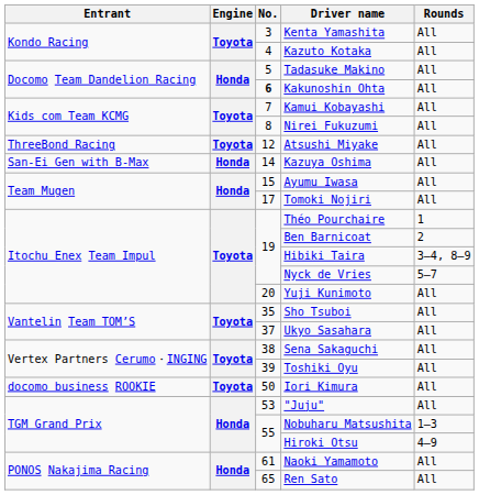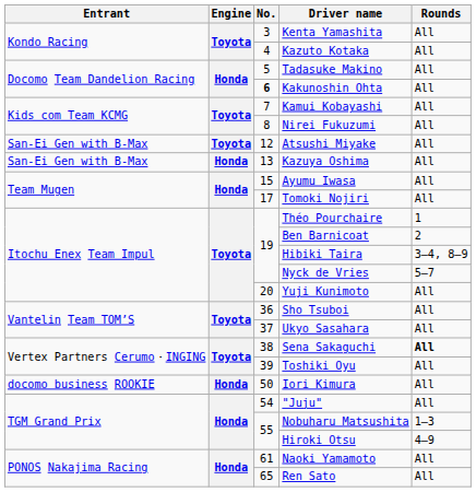 <table class="wikitable" style="font-size: 85%">
 <tr>
 <th>Entrant</th>
 <th>Engine</th>
 <th>No.</th>
 <th>Driver name</th>
 <th>Rounds</th>
 </tr>
 <tr>
 <td rowspan="2"> <a href='#'>Kondo Racing</a></td>
 <th rowspan="2"><a href='#'>Toyota</a></th>
 <td align="center">3</td>
 <td> <a href='#'>Kenta Yamashita</a></td>
 <td>All</td>
 </tr>
 <tr>
 <td align="center">4</td>
 <td> <a href='#'>Kazuto Kotaka</a></td>
 <td>All</td>
 </tr>
 <tr>
 <td rowspan="2" nowrap> <a href='#'>Docomo</a> <a href='#'>Team Dandelion Racing</a></td>
 <th rowspan="2"><a href='#'>Honda</a></th>
 <td align="center">5</td>
 <td> <a href='#'>Tadasuke Makino</a></td>
 <td>All</td>
 </tr>
 <tr>
 <td align="center"><strong>6</strong></td>
 <td> <a href='#'>Kakunoshin Ohta</a></td>
 <td>All</td>
 </tr>
 <tr>
 <td rowspan="2"> <a href='#'>Kids com Team KCMG</a></td>
 <th rowspan="2"><a href='#'>Toyota</a></th>
 <td align="center">7</td>
 <td nowrap> <a href='#'>Kamui Kobayashi</a></td>
 <td>All</td>
 </tr>
 <tr>
 <td align="center">8</td>
 <td> <a href='#'>Nirei Fukuzumi</a></td>
 <td>All</td>
 </tr>
 <tr>
-<td> <a href='#'>ThreeBond Racing</a></td>
+<td> <a href='#'>San-Ei Gen with B-Max</a></td>
 <th><a href='#'>Toyota</a></th>
 <td align="center">12</td>
 <td> <a href='#'>Atsushi Miyake</a></td>
 <td>All</td>
 </tr>
 <tr>
 <td> <a href='#'>San-Ei Gen with B-Max</a></td>
 <th><a href='#'>Honda</a></th>
-<td align="center">14</td>
+<td align="center">13</td>
 <td> <a href='#'>Kazuya Oshima</a></td>
 <td>All</td>
 </tr>
 <tr>
 <td rowspan="2"> <a href='#'>Team Mugen</a></td>
 <th rowspan="2"><a href='#'>Honda</a></th>
 <td align="center">15</td>
 <td> <a href='#'>Ayumu Iwasa</a></td>
 <td>All</td>
 </tr>
 <tr>
 <td align="center">17</td>
 <td> <a href='#'>Tomoki Nojiri</a></td>
 <td>All</td>
 </tr>
 <tr>
 <td rowspan="5"> <a href='#'>Itochu Enex</a> <a href='#'>Team Impul</a></td>
 <th rowspan="5"><a href='#'>Toyota</a></th>
 <td rowspan="4" align="center">19</td>
 <td> <a href='#'>Théo Pourchaire</a></td>
 <td>1</td>
 </tr>
 <tr>
 <td> <a href='#'>Ben Barnicoat</a></td>
 <td>2</td>
 </tr>
 <tr>
 <td> <a href='#'>Hibiki Taira</a></td>
 <td>3–4, 8–9</td>
 </tr>
 <tr>
 <td> <a href='#'>Nyck de Vries</a></td>
 <td>5–7</td>
 </tr>
 <tr>
 <td align="center">20</td>
 <td> <a href='#'>Yuji Kunimoto</a></td>
 <td>All</td>
 </tr>
 <tr>
 <td rowspan="2"> <a href='#'>Vantelin</a> <a href='#'>Team TOM’S</a></td>
 <th rowspan="2"><a href='#'>Toyota</a></th>
-<td align="center">35</td>
+<td align="center">36</td>
 <td> <a href='#'>Sho Tsuboi</a></td>
 <td>All</td>
 </tr>
 <tr>
 <td align="center">37</td>
 <td> <a href='#'>Ukyo Sasahara</a></td>
 <td>All</td>
 </tr>
 <tr>
 <td rowspan="2"> Vertex Partners <a href='#'>Cerumo</a>・<a href='#'>INGING</a></td>
 <th rowspan="2"><a href='#'>Toyota</a></th>
 <td align="center">38</td>
 <td> <a href='#'>Sena Sakaguchi</a></td>
-<td>All</td>
+<td><strong>All</strong></td>
 </tr>
 <tr>
 <td align="center">39</td>
 <td> <a href='#'>Toshiki Oyu</a></td>
 <td>All</td>
 </tr>
 <tr>
 <td> <a href='#'>docomo business</a> <a href='#'>ROOKIE</a></td>
-<th><a href='#'>Toyota</a></th>
+<th><a href='#'>Honda</a></th>
 <td align="center">50</td>
 <td> <a href='#'>Iori Kimura</a></td>
 <td>All</td>
 </tr>
 <tr>
 <td rowspan="3"> <a href='#'>TGM Grand Prix</a></td>
 <th rowspan="3"><a href='#'>Honda</a></th>
-<td align="center">53</td>
+<td align="center">54</td>
 <td> <a href='#'>"Juju"</a></td>
 <td>All</td>
 </tr>
 <tr>
 <td rowspan="2" align="center">55</td>
 <td nowrap> <a href='#'>Nobuharu Matsushita</a></td>
 <td>1–3</td>
 </tr>
 <tr>
 <td> <a href='#'>Hiroki Otsu</a></td>
 <td>4–9</td>
 </tr>
 <tr>
 <td rowspan="2"> <a href='#'>PONOS</a> <a href='#'>Nakajima Racing</a></td>
 <th rowspan="2"><a href='#'>Honda</a></th>
 <td align="center">61</td>
 <td> <a href='#'>Naoki Yamamoto</a></td>
 <td>All</td>
 </tr>
 <tr>
 <td align="center">65</td>
 <td> <a href='#'>Ren Sato</a></td>
 <td>All</td>
 </tr>
 </table>
